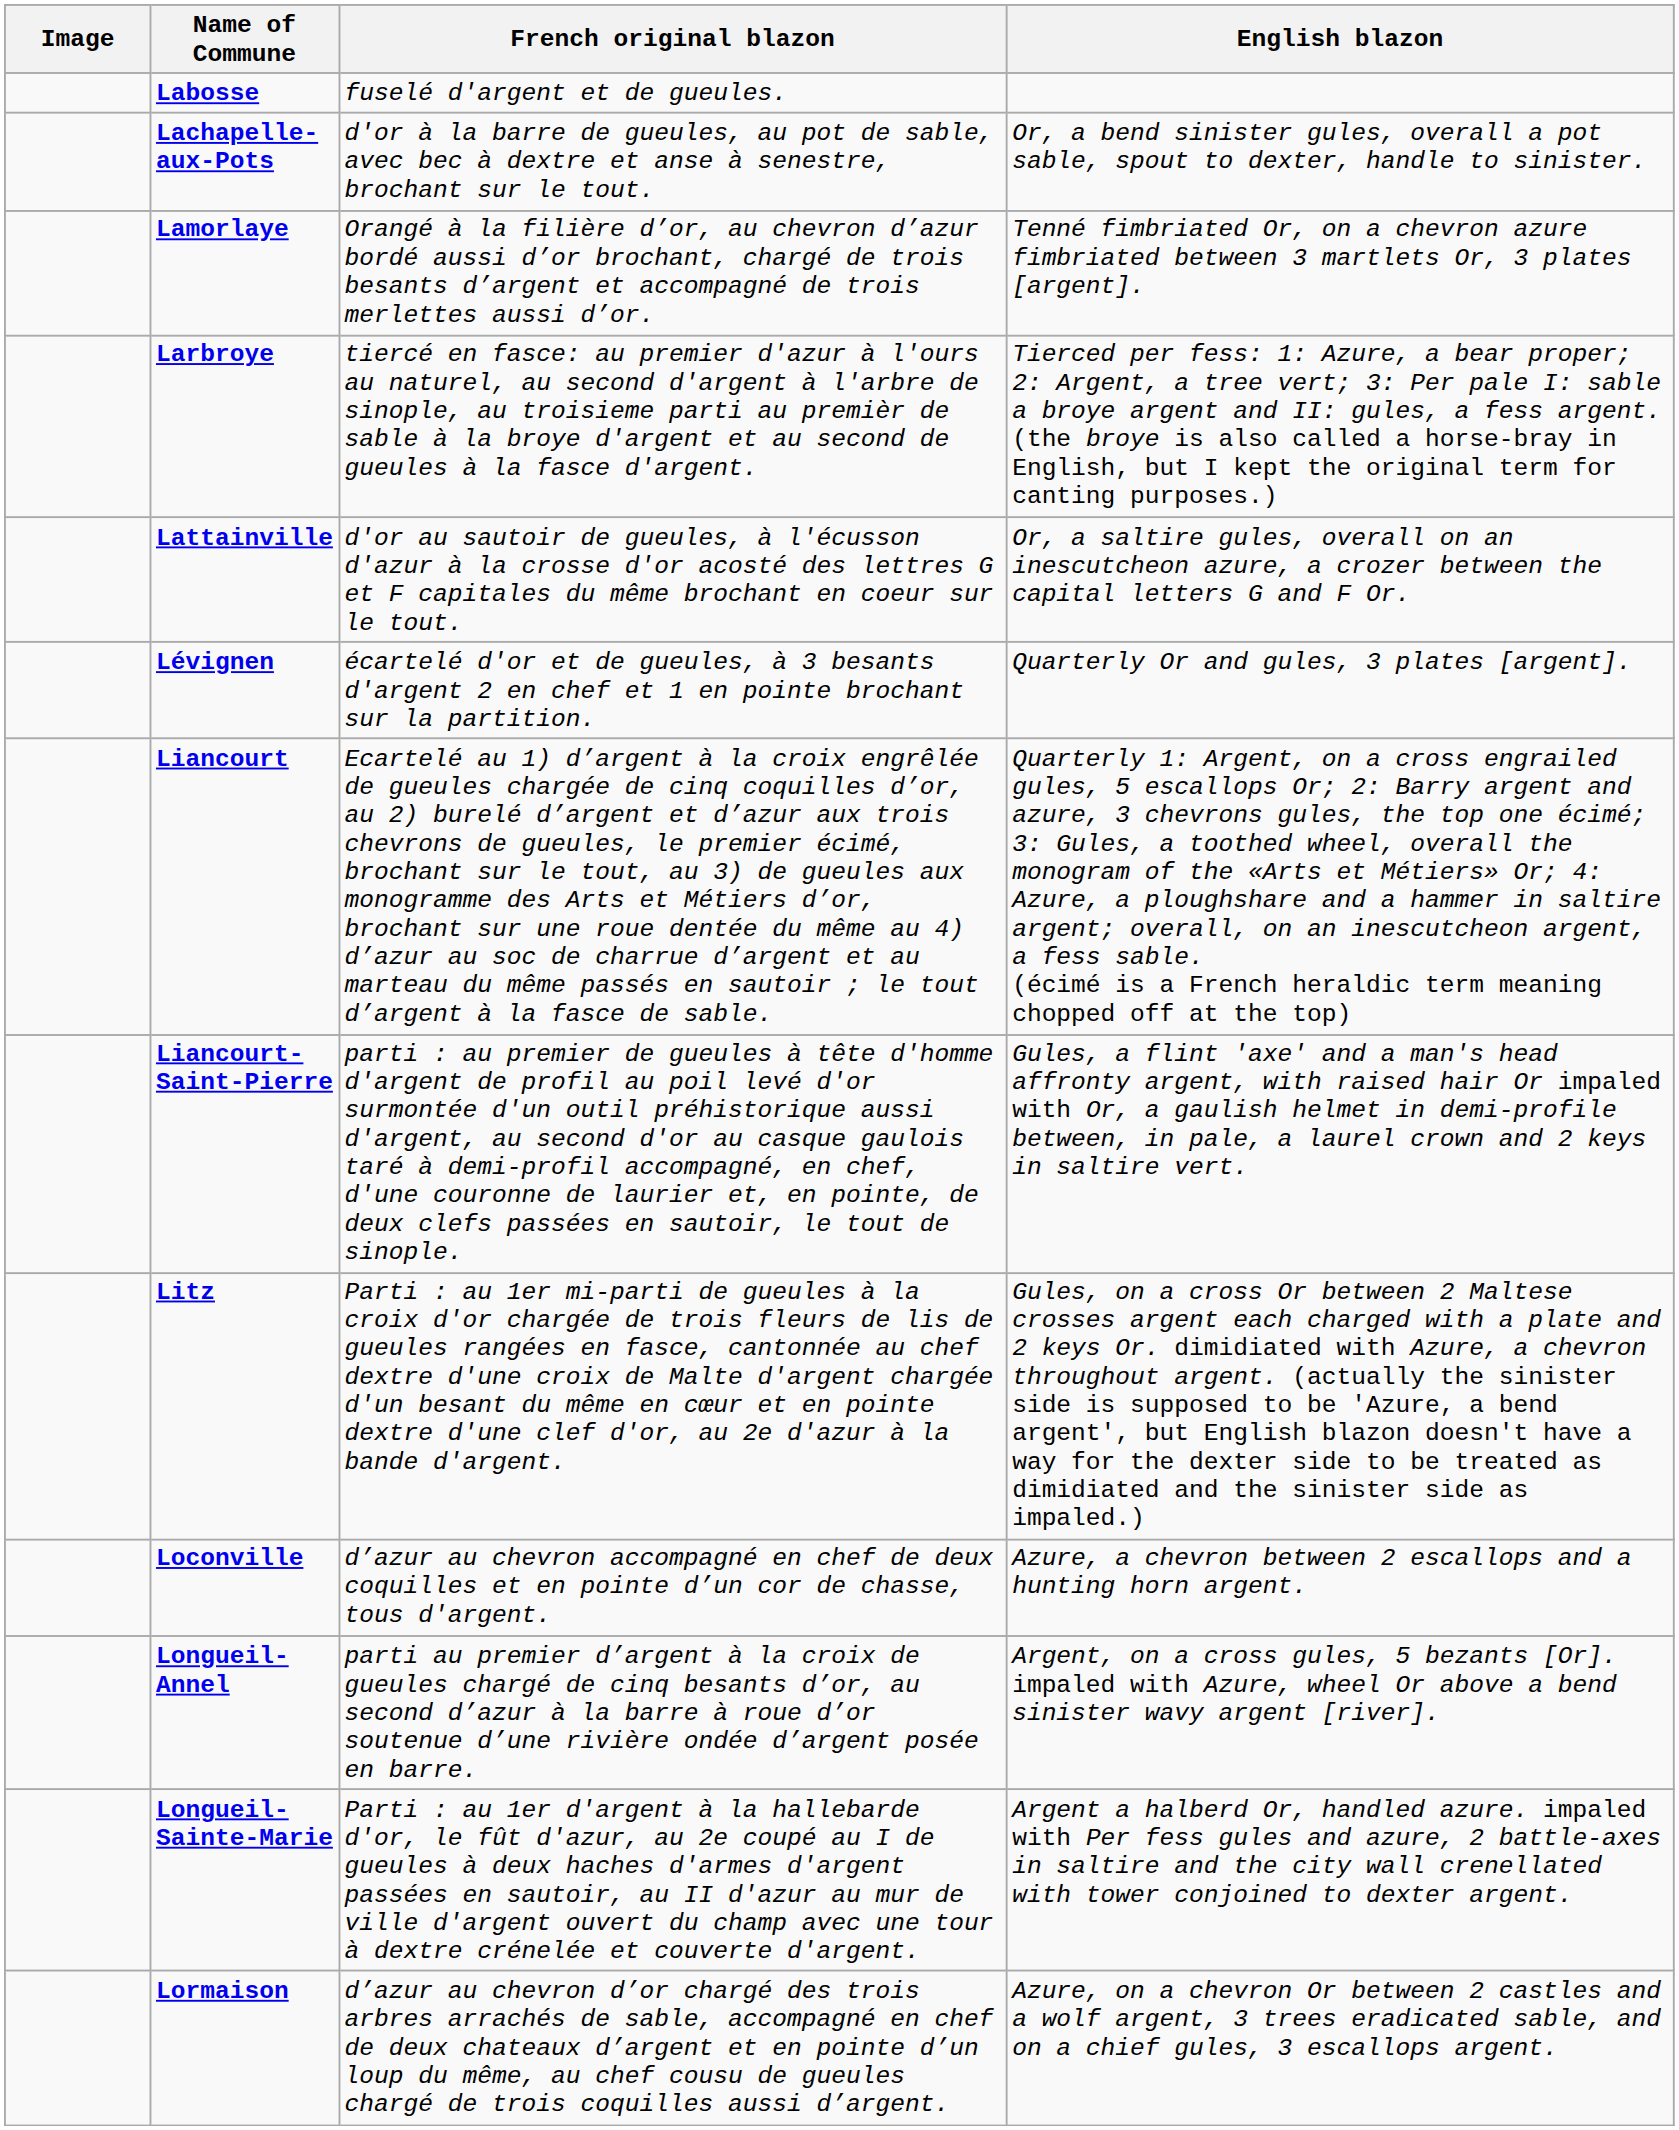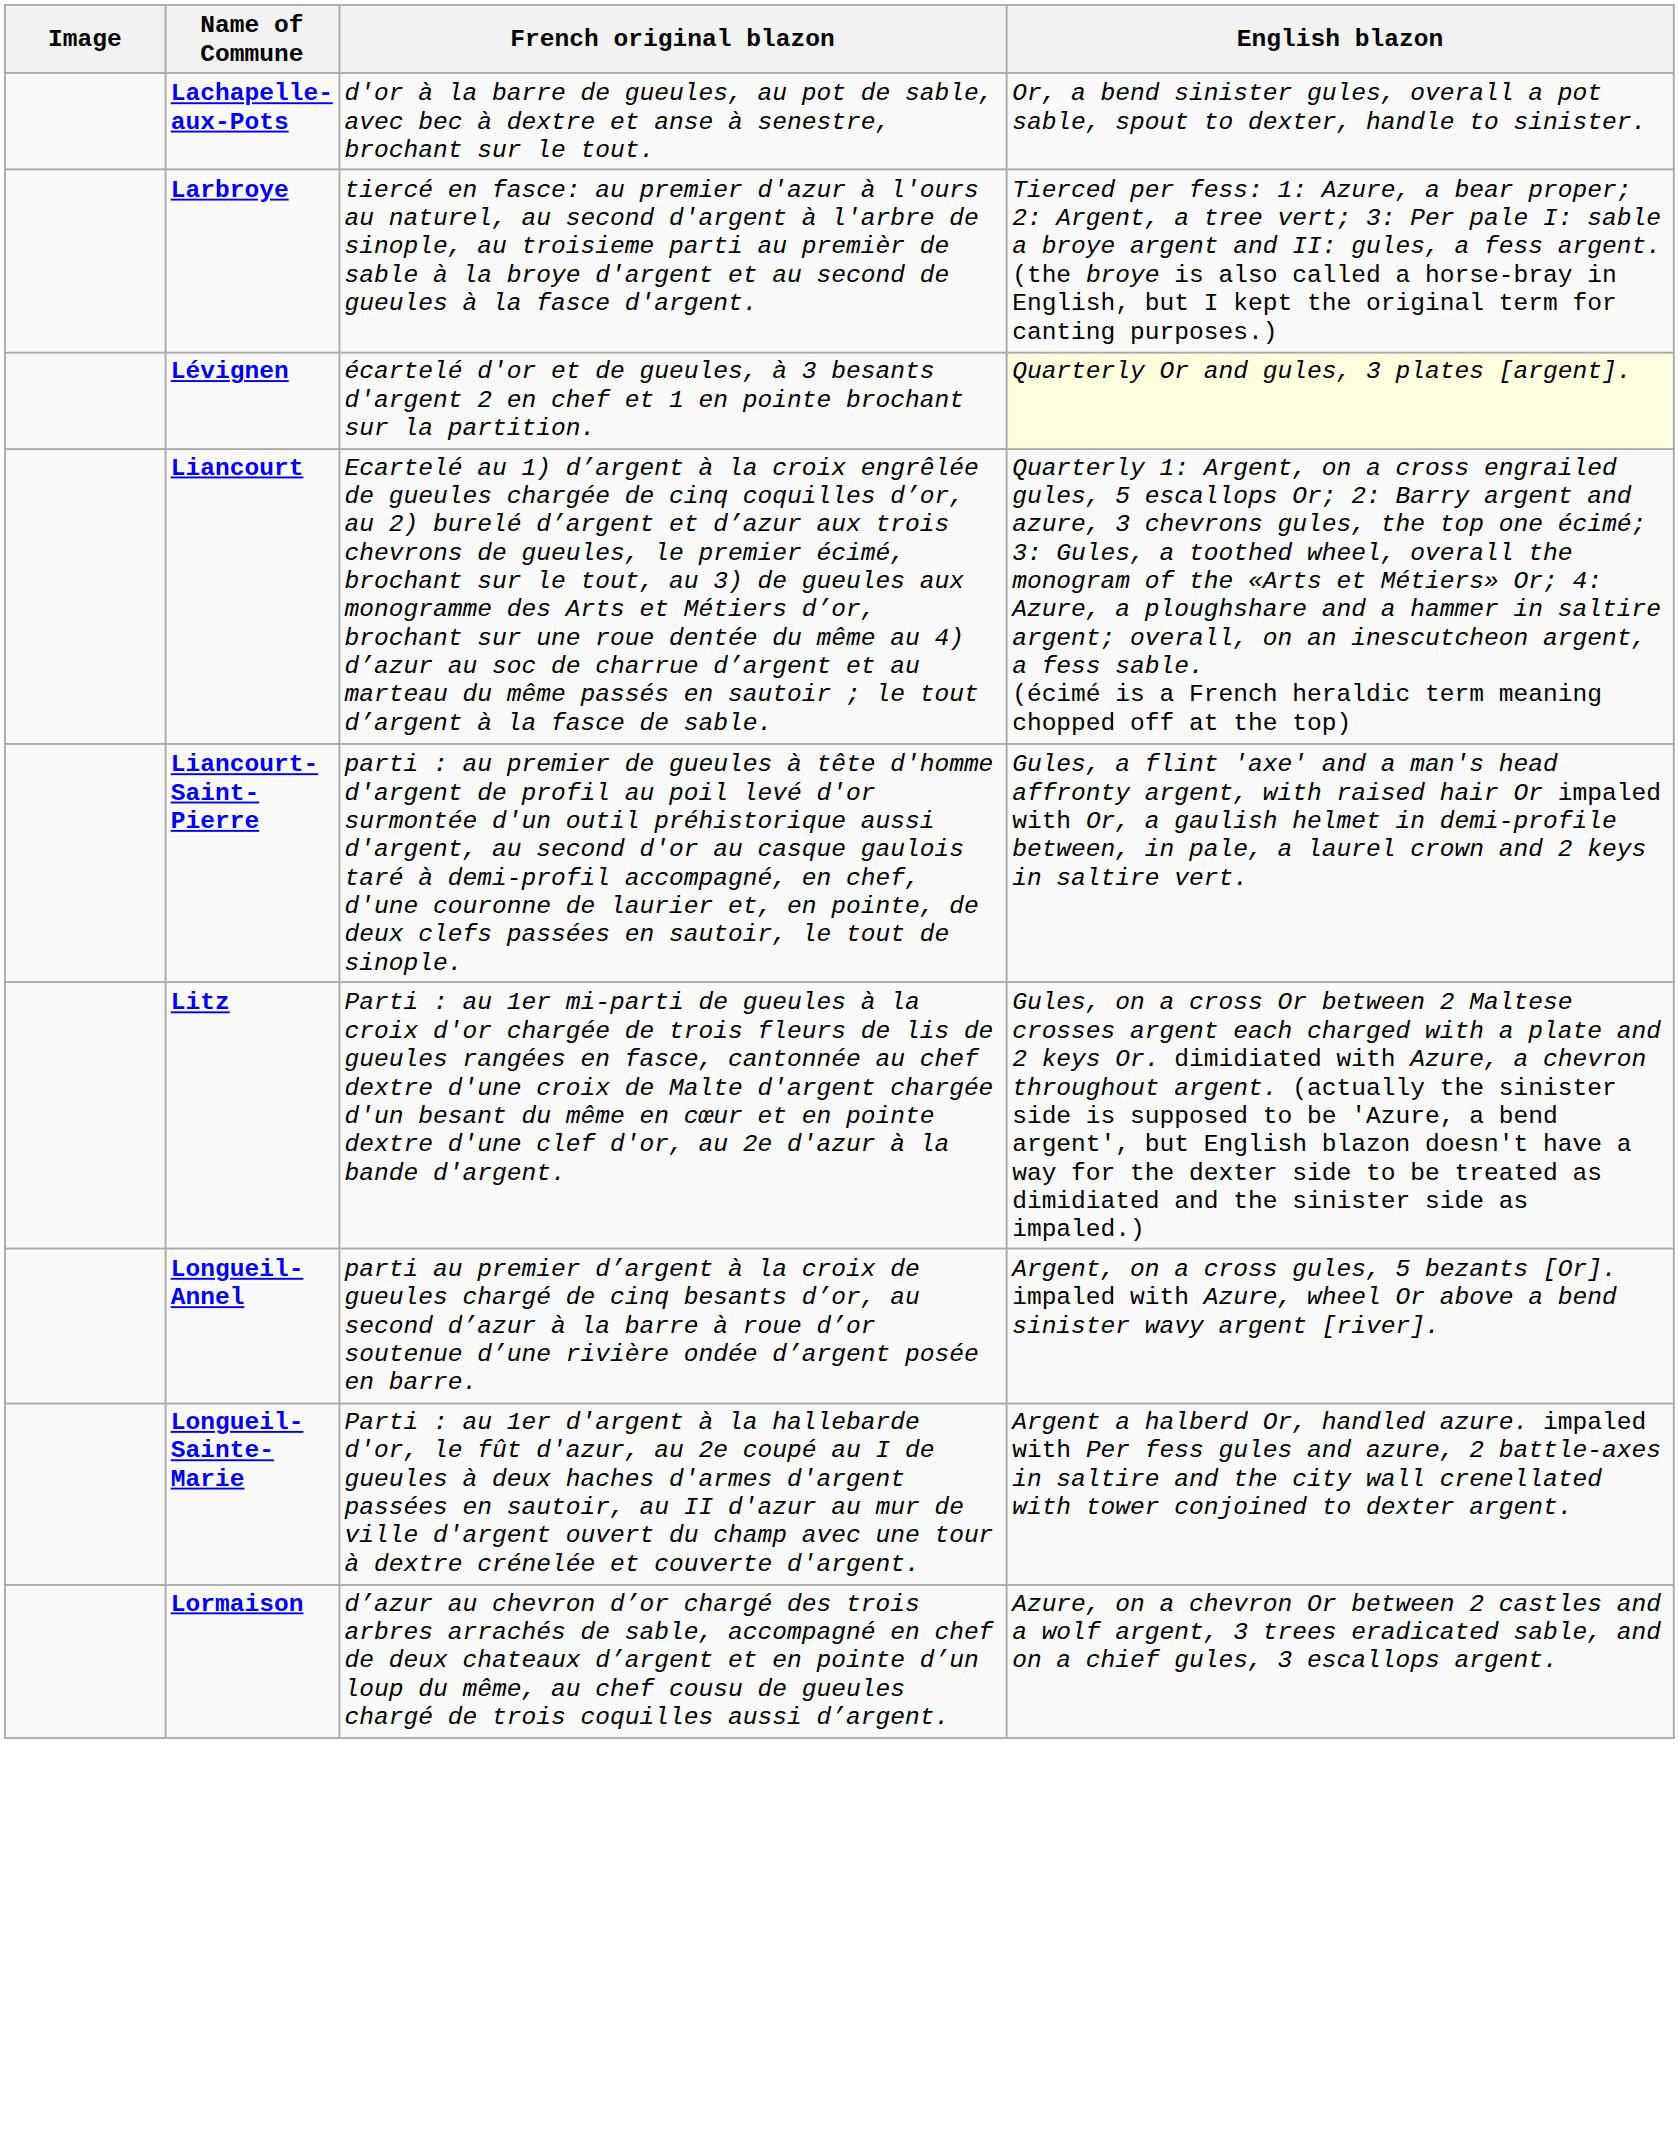 <table class="wikitable" width="100%">
 <tr>
 <th width="110">Image</th>
 <th>Name of Commune</th>
 <th width="40%">French original blazon</th>
 <th width="40%">English blazon</th>
 </tr>
 <tr valign=top>
 <td align=center></td>
-<td><strong><a href='#'>Labosse</a></strong></td>
-<td><em>fuselé d'argent et de gueules.</em></td>
-<td></td>
-</tr>
-<tr valign=top>
-<td align=center></td>
 <td><strong><a href='#'>Lachapelle-aux-Pots</a></strong></td>
 <td><em>d'or à la barre de gueules, au pot de sable, avec bec à dextre et anse à senestre, brochant sur le tout.</em></td>
 <td><em>Or, a bend sinister gules, overall a pot sable, spout to dexter, handle to sinister.</em></td>
-</tr>
-<tr valign=top>
-<td align=center></td>
-<td><strong><a href='#'>Lamorlaye</a></strong></td>
-<td><em>Orangé à la filière d’or, au chevron d’azur bordé aussi d’or brochant, chargé de trois besants d’argent et accompagné de trois merlettes aussi d’or.</em></td>
-<td><em>Tenné fimbriated Or, on a chevron azure fimbriated between 3 martlets Or, 3 plates [argent].</em></td>
 </tr>
 <tr valign=top>
 <td align=center></td>
 <td><strong><a href='#'>Larbroye</a></strong></td>
 <td><em>tiercé en fasce: au premier d'azur à l'ours au naturel, au second d'argent à l'arbre de sinople, au troisieme parti au premièr de sable à la broye d'argent et au second de gueules à la fasce d'argent.</em></td>
 <td><em>Tierced per fess: 1: Azure, a bear proper; 2: Argent, a tree vert; 3: Per pale I: sable a broye argent and II: gules, a fess argent.</em> (the <em>broye</em> is also called a horse-bray in English, but I kept the original term for canting purposes.)</td>
 </tr>
 <tr valign=top>
-<td align=center></td>
-<td><strong><a href='#'>Lattainville</a></strong></td>
-<td><em>d'or au sautoir de gueules, à l'écusson d'azur à la crosse d'or acosté des lettres G et F capitales du même brochant en coeur sur le tout.</em> </td>
-<td><em>Or, a saltire gules, overall on an inescutcheon azure, a crozer between the capital letters G and F Or.</em></td>
-</tr>
-<tr valign=top>
 <td align=center><br></td>
 <td><strong><a href='#'>Lévignen</a></strong></td>
 <td><em>écartelé d'or et de gueules, à 3 besants d'argent 2 en chef et 1 en pointe brochant sur la partition.</em></td>
-<td><em>Quarterly Or and gules, 3 plates [argent].</em></td>
+<td style="background: lightyellow;"><em>Quarterly Or and gules, 3 plates [argent].</em></td>
 </tr>
 <tr valign=top>
 <td align=center></td>
 <td><strong><a href='#'>Liancourt</a></strong></td>
 <td><em>Ecartelé au 1) d’argent à la croix engrêlée de gueules chargée de cinq coquilles d’or, au 2) burelé d’argent et d’azur aux trois chevrons de gueules, le premier écimé, brochant sur le tout, au 3) de gueules aux monogramme des Arts et Métiers d’or, brochant sur une roue dentée du même au 4) d’azur au soc de charrue d’argent et au marteau du même passés en sautoir ; le tout d’argent à la fasce de sable.</em></td>
 <td><em>Quarterly 1: Argent, on a cross engrailed gules, 5 escallops Or; 2: Barry argent and azure, 3 chevrons gules, the top one écimé; 3: Gules, a toothed wheel, overall the monogram of the «Arts et Métiers» Or; 4: Azure, a ploughshare and a hammer in saltire argent; overall, on an inescutcheon argent, a fess sable.</em><br>(écimé is a French heraldic term meaning chopped off at the top)</td>
 </tr>
 <tr valign=top>
 <td align=center></td>
 <td><strong><a href='#'>Liancourt-Saint-Pierre</a></strong></td>
 <td><em>parti : au premier de gueules à tête d'homme d'argent de profil au poil levé d'or surmontée d'un outil préhistorique aussi d'argent, au second d'or au casque gaulois taré à demi-profil accompagné, en chef, d'une couronne de laurier et, en pointe, de deux clefs passées en sautoir, le tout de sinople.</em></td>
 <td><em>Gules, a flint 'axe' and a man's head affronty argent, with raised hair Or</em> impaled with <em>Or, a gaulish helmet in demi-profile between, in pale, a laurel crown and 2 keys in saltire vert.</em></td>
 </tr>
 <tr valign=top>
 <td align=center></td>
 <td><strong><a href='#'>Litz</a></strong></td>
 <td><em> Parti : au 1er mi-parti de gueules à la croix d'or chargée de trois fleurs de lis de gueules rangées en fasce, cantonnée au chef dextre d'une croix de Malte d'argent chargée d'un besant du même en cœur et en pointe dextre d'une clef d'or, au 2e d'azur à la bande d'argent.</em></td>
 <td><em>Gules, on a cross Or between 2 Maltese crosses argent each charged with a plate and 2 keys Or.</em>  dimidiated with <em>Azure, a chevron throughout argent.</em>  (actually the sinister side is supposed to be 'Azure, a bend argent', but English blazon doesn't have a way for the dexter side to be treated as dimidiated and the sinister side as impaled.)</td>
 </tr>
 <tr valign=top>
 <td align=center><br></td>
-<td><strong><a href='#'>Loconville</a></strong></td>
-<td><em>d’azur au chevron accompagné en chef de deux coquilles et en pointe d’un cor de chasse, tous d'argent.</em></td>
-<td><em>Azure, a chevron between 2 escallops and a hunting horn argent.</em></td>
-</tr>
-<tr valign=top>
-<td align=center><br></td>
 <td><strong><a href='#'>Longueil-Annel</a></strong></td>
 <td><em>parti au premier d’argent à la croix de gueules chargé de cinq besants d’or, au second d’azur à la barre à roue d’or soutenue d’une rivière ondée d’argent posée en barre.</em></td>
 <td><em>Argent, on a cross gules, 5 bezants [Or].</em> impaled with <em>Azure, wheel Or above a bend sinister wavy argent [river].</em></td>
 </tr>
 <tr valign=top>
 <td align=center></td>
 <td><strong><a href='#'>Longueil-Sainte-Marie</a></strong></td>
 <td><em>Parti : au 1er d'argent à la hallebarde d'or, le fût d'azur, au 2e coupé au I de gueules à deux haches d'armes d'argent passées en sautoir, au II d'azur au mur de ville d'argent ouvert du champ avec une tour à dextre crénelée et couverte d'argent.</em></td>
 <td><em>Argent a halberd Or, handled azure.</em> impaled with <em>Per fess gules and azure, 2 battle-axes in saltire and the city wall crenellated with tower conjoined to dexter argent.</em></td>
 </tr>
 <tr valign=top>
 <td align=center><br></td>
 <td><strong><a href='#'>Lormaison</a></strong></td>
 <td><em>d’azur au chevron d’or chargé des trois arbres arrachés de sable, accompagné en chef de deux chateaux d’argent et en pointe d’un loup du même, au chef cousu de gueules chargé de trois coquilles aussi d’argent.</em></td>
 <td><em>Azure, on a chevron Or between 2 castles and a wolf argent, 3 trees eradicated sable, and on a chief gules, 3 escallops argent.</em></td>
 </tr>
 </table>
